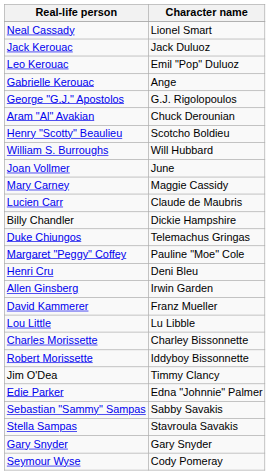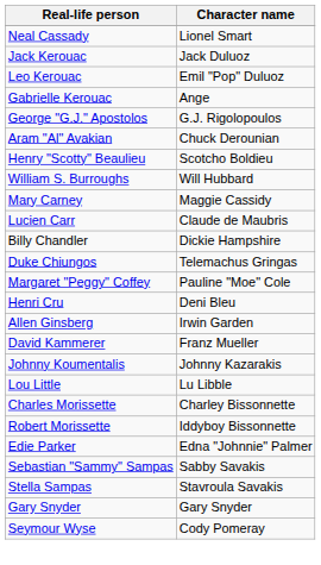 <table class="wikitable">
 <tr>
 <th>Real-life person</th>
 <th>Character name</th>
 </tr>
 <tr>
 </tr>
 <tr>
 <td><a href='#'>Neal Cassady</a></td>
 <td>Lionel Smart</td>
 </tr>
 <tr>
 <td><a href='#'>Jack Kerouac</a></td>
 <td>Jack Duluoz</td>
 </tr>
 <tr>
 <td><a href='#'>Leo Kerouac</a></td>
 <td>Emil "Pop" Duluoz</td>
 </tr>
 <tr>
 <td><a href='#'>Gabrielle Kerouac</a></td>
 <td>Ange</td>
 </tr>
 <tr>
 <td><a href='#'>George "G.J." Apostolos</a></td>
 <td>G.J. Rigolopoulos</td>
 </tr>
 <tr>
 <td><a href='#'>Aram "Al" Avakian</a></td>
 <td>Chuck Derounian</td>
 </tr>
 <tr>
 <td><a href='#'>Henry "Scotty" Beaulieu</a></td>
 <td>Scotcho Boldieu</td>
 </tr>
 <tr>
 <td><a href='#'>William S. Burroughs</a></td>
 <td>Will Hubbard</td>
 </tr>
 <tr>
-<td><a href='#'>Joan Vollmer</a></td>
-<td>June</td>
-</tr>
-<tr>
 <td><a href='#'>Mary Carney</a></td>
 <td>Maggie Cassidy</td>
 </tr>
 <tr>
 <td><a href='#'>Lucien Carr</a></td>
 <td>Claude de Maubris</td>
 </tr>
 <tr>
 <td>Billy Chandler</td>
 <td>Dickie Hampshire</td>
 </tr>
 <tr>
 <td><a href='#'>Duke Chiungos</a></td>
 <td>Telemachus Gringas</td>
 </tr>
 <tr>
 <td><a href='#'>Margaret "Peggy" Coffey</a></td>
 <td>Pauline "Moe" Cole</td>
 </tr>
 <tr>
 <td><a href='#'>Henri Cru</a></td>
 <td>Deni Bleu</td>
 </tr>
 <tr>
 <td><a href='#'>Allen Ginsberg</a></td>
 <td>Irwin Garden</td>
 </tr>
 <tr>
 <td><a href='#'>David Kammerer</a></td>
 <td>Franz Mueller</td>
 </tr>
 <tr>
+<td><a href='#'>Johnny Koumentalis</a></td>
+<td>Johnny Kazarakis</td>
+</tr>
+<tr>
 <td><a href='#'>Lou Little</a></td>
 <td>Lu Libble</td>
 </tr>
 <tr>
 <td><a href='#'>Charles Morissette</a></td>
 <td>Charley Bissonnette</td>
 </tr>
 <tr>
 <td><a href='#'>Robert Morissette</a></td>
 <td>Iddyboy Bissonnette</td>
-</tr>
-<tr>
-<td>Jim O'Dea</td>
-<td>Timmy Clancy</td>
 </tr>
 <tr>
 <td><a href='#'>Edie Parker</a></td>
 <td>Edna "Johnnie" Palmer</td>
 </tr>
 <tr>
 <td><a href='#'>Sebastian "Sammy" Sampas</a></td>
 <td>Sabby Savakis</td>
 </tr>
 <tr>
 <td><a href='#'>Stella Sampas</a></td>
 <td>Stavroula Savakis</td>
 </tr>
 <tr>
 <td><a href='#'>Gary Snyder</a></td>
 <td>Gary Snyder</td>
 </tr>
 <tr>
 <td><a href='#'>Seymour Wyse</a></td>
 <td>Cody Pomeray</td>
 </tr>
 </table>
